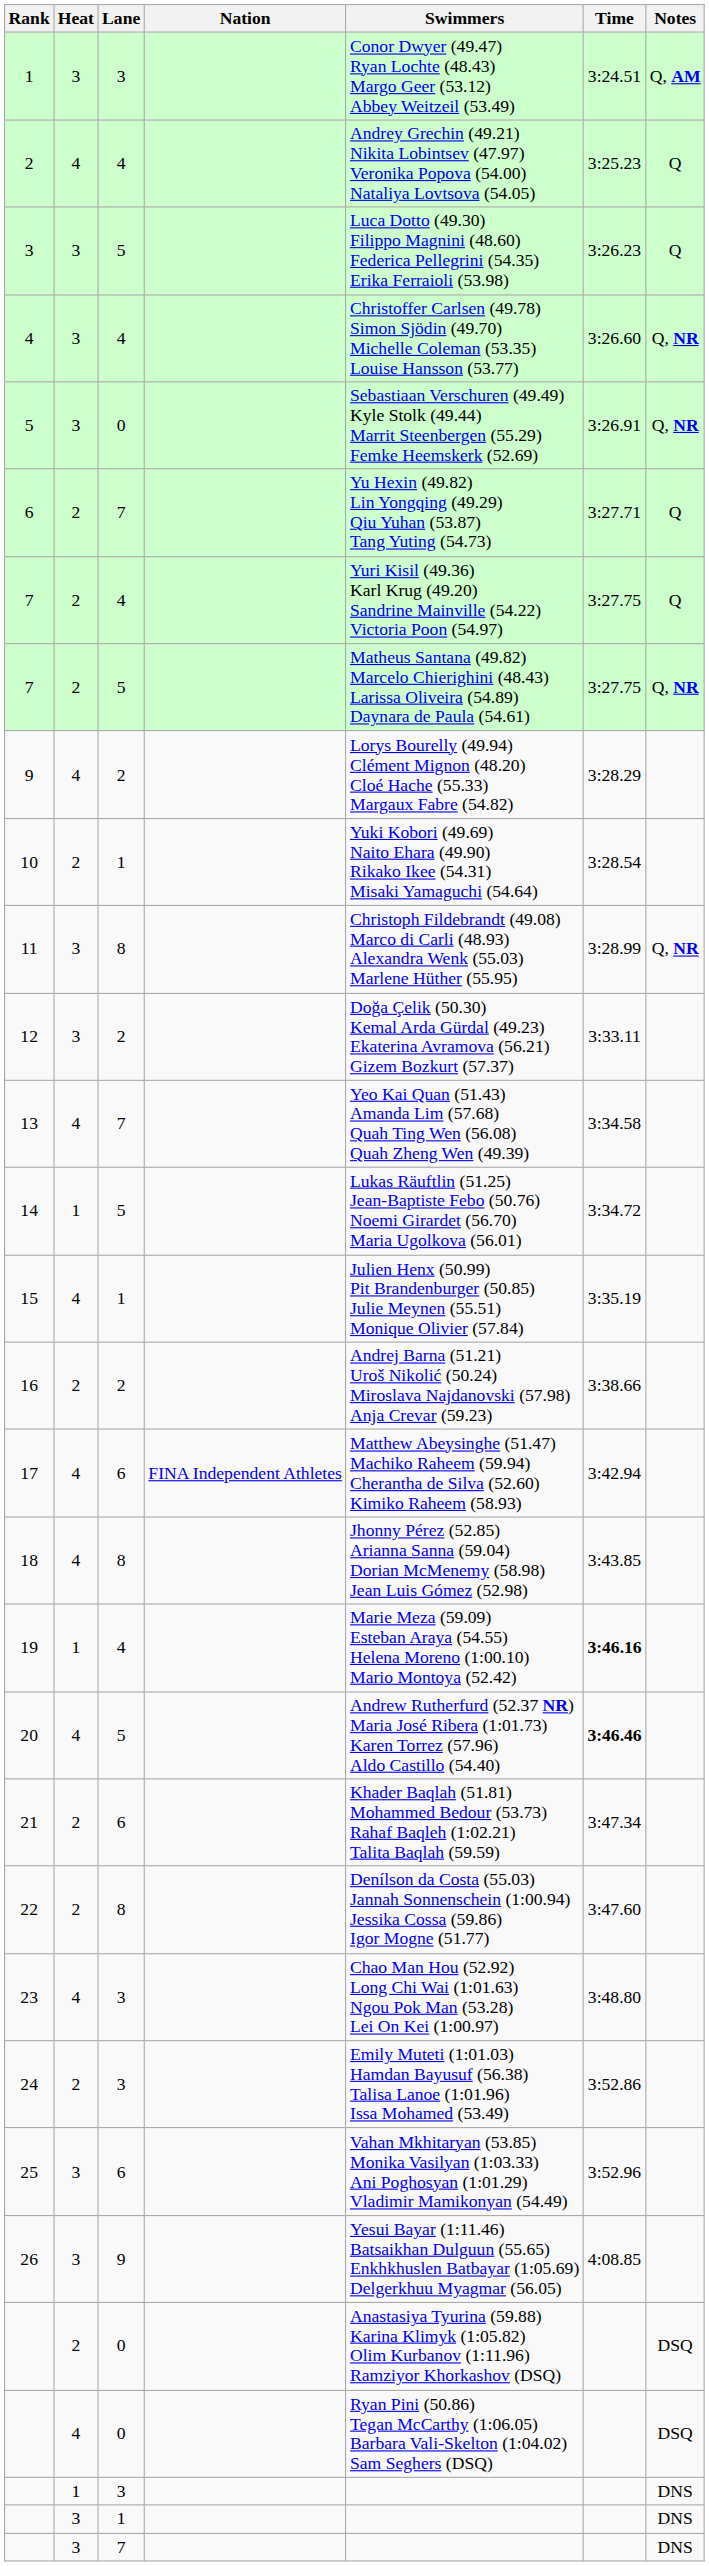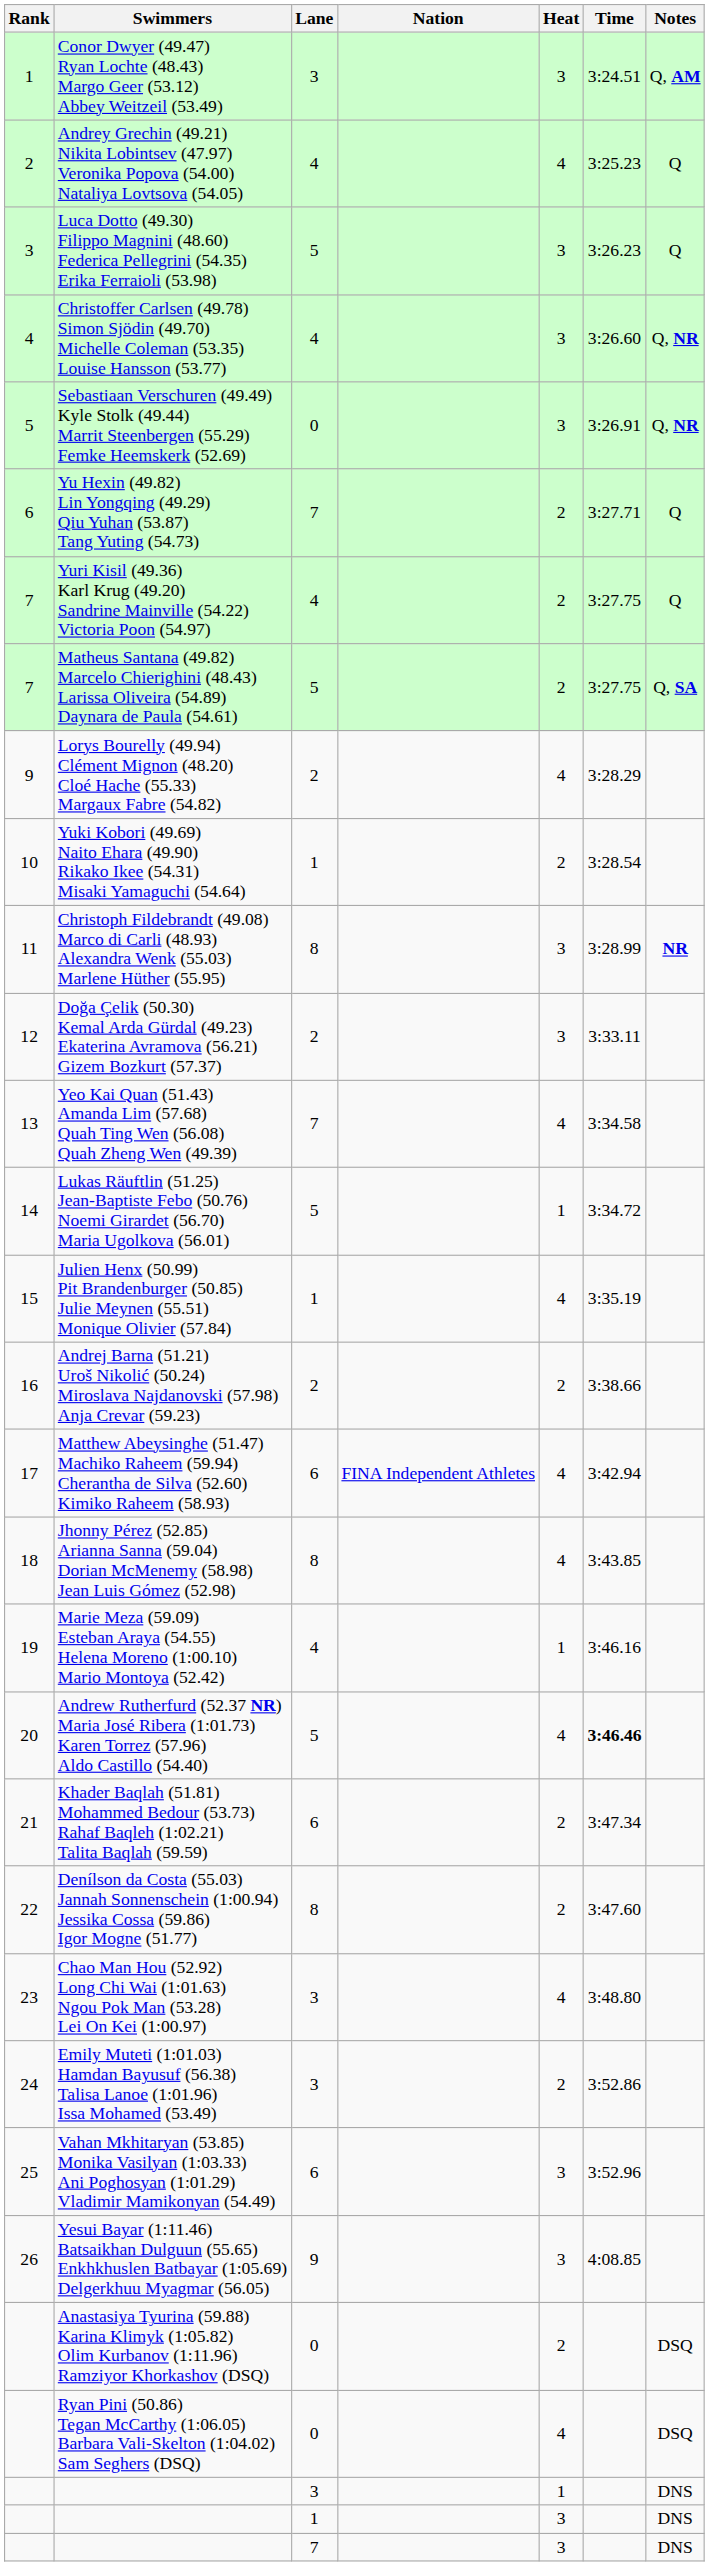 <table class="wikitable sortable" style="text-align:center">
 <tr>
 <th>Rank</th>
-<th>Heat</th>
+<th>Swimmers</th>
 <th>Lane</th>
 <th>Nation</th>
-<th>Swimmers</th>
+<th>Heat</th>
 <th>Time</th>
 <th>Notes</th>
 </tr>
 <tr bgcolor=ccffcc>
 <td>1</td>
-<td>3</td>
+<td align=left><a href='#'>Conor Dwyer</a> (49.47)<br><a href='#'>Ryan Lochte</a> (48.43)<br><a href='#'>Margo Geer</a> (53.12)<br><a href='#'>Abbey Weitzeil</a> (53.49)</td>
 <td>3</td>
 <td align=left></td>
-<td align=left><a href='#'>Conor Dwyer</a> (49.47)<br><a href='#'>Ryan Lochte</a> (48.43)<br><a href='#'>Margo Geer</a> (53.12)<br><a href='#'>Abbey Weitzeil</a> (53.49)</td>
+<td>3</td>
 <td>3:24.51</td>
 <td>Q, <strong><a href='#'>AM</a></strong></td>
 </tr>
 <tr bgcolor=ccffcc>
 <td>2</td>
-<td>4</td>
+<td align=left><a href='#'>Andrey Grechin</a> (49.21)<br><a href='#'>Nikita Lobintsev</a> (47.97)<br><a href='#'>Veronika Popova</a> (54.00)<br><a href='#'>Nataliya Lovtsova</a> (54.05)</td>
 <td>4</td>
 <td align=left></td>
-<td align=left><a href='#'>Andrey Grechin</a> (49.21)<br><a href='#'>Nikita Lobintsev</a> (47.97)<br><a href='#'>Veronika Popova</a> (54.00)<br><a href='#'>Nataliya Lovtsova</a> (54.05)</td>
+<td>4</td>
 <td>3:25.23</td>
 <td>Q</td>
 </tr>
 <tr bgcolor=ccffcc>
 <td>3</td>
-<td>3</td>
+<td align=left><a href='#'>Luca Dotto</a> (49.30)<br><a href='#'>Filippo Magnini</a> (48.60)<br><a href='#'>Federica Pellegrini</a> (54.35)<br><a href='#'>Erika Ferraioli</a> (53.98)</td>
 <td>5</td>
 <td align=left></td>
-<td align=left><a href='#'>Luca Dotto</a> (49.30)<br><a href='#'>Filippo Magnini</a> (48.60)<br><a href='#'>Federica Pellegrini</a> (54.35)<br><a href='#'>Erika Ferraioli</a> (53.98)</td>
+<td>3</td>
 <td>3:26.23</td>
 <td>Q</td>
 </tr>
 <tr bgcolor=ccffcc>
 <td>4</td>
-<td>3</td>
+<td align=left><a href='#'>Christoffer Carlsen</a> (49.78)<br><a href='#'>Simon Sjödin</a> (49.70)<br><a href='#'>Michelle Coleman</a> (53.35)<br><a href='#'>Louise Hansson</a> (53.77)</td>
 <td>4</td>
 <td align=left></td>
-<td align=left><a href='#'>Christoffer Carlsen</a> (49.78)<br><a href='#'>Simon Sjödin</a> (49.70)<br><a href='#'>Michelle Coleman</a> (53.35)<br><a href='#'>Louise Hansson</a> (53.77)</td>
+<td>3</td>
 <td>3:26.60</td>
 <td>Q, <strong><a href='#'>NR</a></strong></td>
 </tr>
 <tr bgcolor=ccffcc>
 <td>5</td>
-<td>3</td>
+<td align=left><a href='#'>Sebastiaan Verschuren</a> (49.49)<br>Kyle Stolk (49.44)<br><a href='#'>Marrit Steenbergen</a> (55.29)<br><a href='#'>Femke Heemskerk</a> (52.69)</td>
 <td>0</td>
 <td align=left></td>
-<td align=left><a href='#'>Sebastiaan Verschuren</a> (49.49)<br>Kyle Stolk (49.44)<br><a href='#'>Marrit Steenbergen</a> (55.29)<br><a href='#'>Femke Heemskerk</a> (52.69)</td>
+<td>3</td>
 <td>3:26.91</td>
 <td>Q, <strong><a href='#'>NR</a></strong></td>
 </tr>
 <tr bgcolor=ccffcc>
 <td>6</td>
-<td>2</td>
+<td align=left><a href='#'>Yu Hexin</a> (49.82)<br><a href='#'>Lin Yongqing</a> (49.29)<br><a href='#'>Qiu Yuhan</a> (53.87)<br><a href='#'>Tang Yuting</a> (54.73)</td>
 <td>7</td>
 <td align=left></td>
-<td align=left><a href='#'>Yu Hexin</a> (49.82)<br><a href='#'>Lin Yongqing</a> (49.29)<br><a href='#'>Qiu Yuhan</a> (53.87)<br><a href='#'>Tang Yuting</a> (54.73)</td>
+<td>2</td>
 <td>3:27.71</td>
 <td>Q</td>
 </tr>
 <tr bgcolor=ccffcc>
 <td>7</td>
-<td>2</td>
+<td align=left><a href='#'>Yuri Kisil</a> (49.36)<br>Karl Krug (49.20)<br><a href='#'>Sandrine Mainville</a> (54.22)<br><a href='#'>Victoria Poon</a> (54.97)</td>
 <td>4</td>
 <td align=left></td>
-<td align=left><a href='#'>Yuri Kisil</a> (49.36)<br>Karl Krug (49.20)<br><a href='#'>Sandrine Mainville</a> (54.22)<br><a href='#'>Victoria Poon</a> (54.97)</td>
+<td>2</td>
 <td>3:27.75</td>
 <td>Q</td>
 </tr>
 <tr bgcolor=ccffcc>
 <td>7</td>
-<td>2</td>
+<td align=left><a href='#'>Matheus Santana</a> (49.82)<br><a href='#'>Marcelo Chierighini</a> (48.43)<br><a href='#'>Larissa Oliveira</a> (54.89)<br><a href='#'>Daynara de Paula</a> (54.61)</td>
 <td>5</td>
 <td align=left></td>
-<td align=left><a href='#'>Matheus Santana</a> (49.82)<br><a href='#'>Marcelo Chierighini</a> (48.43)<br><a href='#'>Larissa Oliveira</a> (54.89)<br><a href='#'>Daynara de Paula</a> (54.61)</td>
+<td>2</td>
 <td>3:27.75</td>
-<td>Q, <strong><a href='#'>NR</a></strong></td>
+<td>Q, <strong><a href='#'>SA</a></strong></td>
 </tr>
 <tr>
 <td>9</td>
-<td>4</td>
+<td align=left><a href='#'>Lorys Bourelly</a> (49.94)<br><a href='#'>Clément Mignon</a> (48.20)<br><a href='#'>Cloé Hache</a> (55.33)<br><a href='#'>Margaux Fabre</a> (54.82)</td>
 <td>2</td>
 <td align=left></td>
-<td align=left><a href='#'>Lorys Bourelly</a> (49.94)<br><a href='#'>Clément Mignon</a> (48.20)<br><a href='#'>Cloé Hache</a> (55.33)<br><a href='#'>Margaux Fabre</a> (54.82)</td>
+<td>4</td>
 <td>3:28.29</td>
 <td></td>
 </tr>
 <tr>
 <td>10</td>
-<td>2</td>
+<td align=left><a href='#'>Yuki Kobori</a> (49.69)<br><a href='#'>Naito Ehara</a> (49.90)<br><a href='#'>Rikako Ikee</a> (54.31)<br><a href='#'>Misaki Yamaguchi</a> (54.64)</td>
 <td>1</td>
 <td align=left></td>
-<td align=left><a href='#'>Yuki Kobori</a> (49.69)<br><a href='#'>Naito Ehara</a> (49.90)<br><a href='#'>Rikako Ikee</a> (54.31)<br><a href='#'>Misaki Yamaguchi</a> (54.64)</td>
+<td>2</td>
 <td>3:28.54</td>
 <td></td>
 </tr>
 <tr>
 <td>11</td>
-<td>3</td>
+<td align=left><a href='#'>Christoph Fildebrandt</a> (49.08)<br><a href='#'>Marco di Carli</a> (48.93)<br><a href='#'>Alexandra Wenk</a> (55.03)<br><a href='#'>Marlene Hüther</a> (55.95)</td>
 <td>8</td>
 <td align=left></td>
-<td align=left><a href='#'>Christoph Fildebrandt</a> (49.08)<br><a href='#'>Marco di Carli</a> (48.93)<br><a href='#'>Alexandra Wenk</a> (55.03)<br><a href='#'>Marlene Hüther</a> (55.95)</td>
+<td>3</td>
 <td>3:28.99</td>
-<td>Q, <strong><a href='#'>NR</a></strong></td>
+<td><strong><a href='#'>NR</a></strong></td>
 </tr>
 <tr>
 <td>12</td>
-<td>3</td>
+<td align=left><a href='#'>Doğa Çelik</a> (50.30)<br><a href='#'>Kemal Arda Gürdal</a> (49.23)<br><a href='#'>Ekaterina Avramova</a> (56.21)<br><a href='#'>Gizem Bozkurt</a> (57.37)</td>
 <td>2</td>
 <td align=left></td>
-<td align=left><a href='#'>Doğa Çelik</a> (50.30)<br><a href='#'>Kemal Arda Gürdal</a> (49.23)<br><a href='#'>Ekaterina Avramova</a> (56.21)<br><a href='#'>Gizem Bozkurt</a> (57.37)</td>
+<td>3</td>
 <td>3:33.11</td>
 <td></td>
 </tr>
 <tr>
 <td>13</td>
-<td>4</td>
+<td align=left><a href='#'>Yeo Kai Quan</a> (51.43)<br><a href='#'>Amanda Lim</a> (57.68)<br><a href='#'>Quah Ting Wen</a> (56.08)<br><a href='#'>Quah Zheng Wen</a> (49.39)</td>
 <td>7</td>
 <td align=left></td>
-<td align=left><a href='#'>Yeo Kai Quan</a> (51.43)<br><a href='#'>Amanda Lim</a> (57.68)<br><a href='#'>Quah Ting Wen</a> (56.08)<br><a href='#'>Quah Zheng Wen</a> (49.39)</td>
+<td>4</td>
 <td>3:34.58</td>
 <td></td>
 </tr>
 <tr>
 <td>14</td>
-<td>1</td>
+<td align=left><a href='#'>Lukas Räuftlin</a> (51.25)<br><a href='#'>Jean-Baptiste Febo</a> (50.76)<br><a href='#'>Noemi Girardet</a> (56.70)<br><a href='#'>Maria Ugolkova</a> (56.01)</td>
 <td>5</td>
 <td align=left></td>
-<td align=left><a href='#'>Lukas Räuftlin</a> (51.25)<br><a href='#'>Jean-Baptiste Febo</a> (50.76)<br><a href='#'>Noemi Girardet</a> (56.70)<br><a href='#'>Maria Ugolkova</a> (56.01)</td>
+<td>1</td>
 <td>3:34.72</td>
 <td></td>
 </tr>
 <tr>
 <td>15</td>
-<td>4</td>
+<td align=left><a href='#'>Julien Henx</a> (50.99)<br><a href='#'>Pit Brandenburger</a> (50.85)<br><a href='#'>Julie Meynen</a> (55.51)<br><a href='#'>Monique Olivier</a> (57.84)</td>
 <td>1</td>
 <td align=left></td>
-<td align=left><a href='#'>Julien Henx</a> (50.99)<br><a href='#'>Pit Brandenburger</a> (50.85)<br><a href='#'>Julie Meynen</a> (55.51)<br><a href='#'>Monique Olivier</a> (57.84)</td>
+<td>4</td>
 <td>3:35.19</td>
 <td></td>
 </tr>
 <tr>
 <td>16</td>
-<td>2</td>
+<td align=left><a href='#'>Andrej Barna</a> (51.21)<br><a href='#'>Uroš Nikolić</a> (50.24)<br><a href='#'>Miroslava Najdanovski</a> (57.98)<br><a href='#'>Anja Crevar</a> (59.23)</td>
 <td>2</td>
 <td align=left></td>
-<td align=left><a href='#'>Andrej Barna</a> (51.21)<br><a href='#'>Uroš Nikolić</a> (50.24)<br><a href='#'>Miroslava Najdanovski</a> (57.98)<br><a href='#'>Anja Crevar</a> (59.23)</td>
+<td>2</td>
 <td>3:38.66</td>
 <td></td>
 </tr>
 <tr>
 <td>17</td>
-<td>4</td>
+<td align=left><a href='#'>Matthew Abeysinghe</a> (51.47)<br><a href='#'>Machiko Raheem</a> (59.94)<br><a href='#'>Cherantha de Silva</a> (52.60)<br><a href='#'>Kimiko Raheem</a> (58.93)</td>
 <td>6</td>
 <td align=left><a href='#'>FINA Independent Athletes</a></td>
-<td align=left><a href='#'>Matthew Abeysinghe</a> (51.47)<br><a href='#'>Machiko Raheem</a> (59.94)<br><a href='#'>Cherantha de Silva</a> (52.60)<br><a href='#'>Kimiko Raheem</a> (58.93)</td>
+<td>4</td>
 <td>3:42.94</td>
 <td></td>
 </tr>
 <tr>
 <td>18</td>
-<td>4</td>
+<td align=left><a href='#'>Jhonny Pérez</a> (52.85)<br><a href='#'>Arianna Sanna</a> (59.04)<br><a href='#'>Dorian McMenemy</a> (58.98)<br><a href='#'>Jean Luis Gómez</a> (52.98)</td>
 <td>8</td>
 <td align=left></td>
-<td align=left><a href='#'>Jhonny Pérez</a> (52.85)<br><a href='#'>Arianna Sanna</a> (59.04)<br><a href='#'>Dorian McMenemy</a> (58.98)<br><a href='#'>Jean Luis Gómez</a> (52.98)</td>
+<td>4</td>
 <td>3:43.85</td>
 <td></td>
 </tr>
 <tr>
 <td>19</td>
-<td>1</td>
+<td align=left><a href='#'>Marie Meza</a> (59.09)<br><a href='#'>Esteban Araya</a> (54.55)<br><a href='#'>Helena Moreno</a> (1:00.10)<br><a href='#'>Mario Montoya</a> (52.42)</td>
 <td>4</td>
 <td align=left></td>
-<td align=left><a href='#'>Marie Meza</a> (59.09)<br><a href='#'>Esteban Araya</a> (54.55)<br><a href='#'>Helena Moreno</a> (1:00.10)<br><a href='#'>Mario Montoya</a> (52.42)</td>
-<td><strong>3:46.16</strong></td>
+<td>1</td>
+<td>3:46.16</td>
 <td></td>
 </tr>
 <tr>
 <td>20</td>
-<td>4</td>
+<td align=left><a href='#'>Andrew Rutherfurd</a> (52.37 <strong><a href='#'>NR</a></strong>)<br><a href='#'>Maria José Ribera</a> (1:01.73)<br><a href='#'>Karen Torrez</a> (57.96)<br><a href='#'>Aldo Castillo</a> (54.40)</td>
 <td>5</td>
 <td align=left></td>
-<td align=left><a href='#'>Andrew Rutherfurd</a> (52.37 <strong><a href='#'>NR</a></strong>)<br><a href='#'>Maria José Ribera</a> (1:01.73)<br><a href='#'>Karen Torrez</a> (57.96)<br><a href='#'>Aldo Castillo</a> (54.40)</td>
+<td>4</td>
 <td><strong>3:46.46</strong></td>
 <td></td>
 </tr>
 <tr>
 <td>21</td>
-<td>2</td>
+<td align=left><a href='#'>Khader Baqlah</a> (51.81)<br><a href='#'>Mohammed Bedour</a> (53.73)<br><a href='#'>Rahaf Baqleh</a> (1:02.21)<br><a href='#'>Talita Baqlah</a> (59.59)</td>
 <td>6</td>
 <td align=left></td>
-<td align=left><a href='#'>Khader Baqlah</a> (51.81)<br><a href='#'>Mohammed Bedour</a> (53.73)<br><a href='#'>Rahaf Baqleh</a> (1:02.21)<br><a href='#'>Talita Baqlah</a> (59.59)</td>
+<td>2</td>
 <td>3:47.34</td>
 <td></td>
 </tr>
 <tr>
 <td>22</td>
-<td>2</td>
+<td align=left><a href='#'>Denílson da Costa</a> (55.03)<br><a href='#'>Jannah Sonnenschein</a> (1:00.94)<br><a href='#'>Jessika Cossa</a> (59.86)<br><a href='#'>Igor Mogne</a> (51.77)</td>
 <td>8</td>
 <td align=left></td>
-<td align=left><a href='#'>Denílson da Costa</a> (55.03)<br><a href='#'>Jannah Sonnenschein</a> (1:00.94)<br><a href='#'>Jessika Cossa</a> (59.86)<br><a href='#'>Igor Mogne</a> (51.77)</td>
+<td>2</td>
 <td>3:47.60</td>
 <td></td>
 </tr>
 <tr>
 <td>23</td>
-<td>4</td>
+<td align=left><a href='#'>Chao Man Hou</a> (52.92)<br><a href='#'>Long Chi Wai</a> (1:01.63)<br><a href='#'>Ngou Pok Man</a> (53.28)<br><a href='#'>Lei On Kei</a> (1:00.97)</td>
 <td>3</td>
 <td align=left></td>
-<td align=left><a href='#'>Chao Man Hou</a> (52.92)<br><a href='#'>Long Chi Wai</a> (1:01.63)<br><a href='#'>Ngou Pok Man</a> (53.28)<br><a href='#'>Lei On Kei</a> (1:00.97)</td>
+<td>4</td>
 <td>3:48.80</td>
 <td></td>
 </tr>
 <tr>
 <td>24</td>
-<td>2</td>
+<td align=left><a href='#'>Emily Muteti</a> (1:01.03)<br><a href='#'>Hamdan Bayusuf</a> (56.38)<br><a href='#'>Talisa Lanoe</a> (1:01.96)<br><a href='#'>Issa Mohamed</a> (53.49)</td>
 <td>3</td>
 <td align=left></td>
-<td align=left><a href='#'>Emily Muteti</a> (1:01.03)<br><a href='#'>Hamdan Bayusuf</a> (56.38)<br><a href='#'>Talisa Lanoe</a> (1:01.96)<br><a href='#'>Issa Mohamed</a> (53.49)</td>
+<td>2</td>
 <td>3:52.86</td>
 <td></td>
 </tr>
 <tr>
 <td>25</td>
-<td>3</td>
+<td align=left><a href='#'>Vahan Mkhitaryan</a> (53.85)<br><a href='#'>Monika Vasilyan</a> (1:03.33)<br><a href='#'>Ani Poghosyan</a> (1:01.29)<br><a href='#'>Vladimir Mamikonyan</a> (54.49)</td>
 <td>6</td>
 <td align=left></td>
-<td align=left><a href='#'>Vahan Mkhitaryan</a> (53.85)<br><a href='#'>Monika Vasilyan</a> (1:03.33)<br><a href='#'>Ani Poghosyan</a> (1:01.29)<br><a href='#'>Vladimir Mamikonyan</a> (54.49)</td>
+<td>3</td>
 <td>3:52.96</td>
 <td></td>
 </tr>
 <tr>
 <td>26</td>
-<td>3</td>
+<td align=left><a href='#'>Yesui Bayar</a> (1:11.46)<br><a href='#'>Batsaikhan Dulguun</a> (55.65)<br><a href='#'>Enkhkhuslen Batbayar</a> (1:05.69)<br><a href='#'>Delgerkhuu Myagmar</a> (56.05)</td>
 <td>9</td>
 <td align=left></td>
-<td align=left><a href='#'>Yesui Bayar</a> (1:11.46)<br><a href='#'>Batsaikhan Dulguun</a> (55.65)<br><a href='#'>Enkhkhuslen Batbayar</a> (1:05.69)<br><a href='#'>Delgerkhuu Myagmar</a> (56.05)</td>
+<td>3</td>
 <td>4:08.85</td>
 <td></td>
 </tr>
 <tr>
 <td></td>
-<td>2</td>
+<td align=left><a href='#'>Anastasiya Tyurina</a> (59.88)<br><a href='#'>Karina Klimyk</a> (1:05.82)<br><a href='#'>Olim Kurbanov</a> (1:11.96)<br><a href='#'>Ramziyor Khorkashov</a> (DSQ)</td>
 <td>0</td>
 <td align=left></td>
-<td align=left><a href='#'>Anastasiya Tyurina</a> (59.88)<br><a href='#'>Karina Klimyk</a> (1:05.82)<br><a href='#'>Olim Kurbanov</a> (1:11.96)<br><a href='#'>Ramziyor Khorkashov</a> (DSQ)</td>
+<td>2</td>
 <td></td>
 <td>DSQ</td>
 </tr>
 <tr>
 <td></td>
-<td>4</td>
+<td align=left><a href='#'>Ryan Pini</a> (50.86)<br><a href='#'>Tegan McCarthy</a> (1:06.05)<br><a href='#'>Barbara Vali-Skelton</a> (1:04.02)<br><a href='#'>Sam Seghers</a> (DSQ)</td>
 <td>0</td>
 <td align=left></td>
-<td align=left><a href='#'>Ryan Pini</a> (50.86)<br><a href='#'>Tegan McCarthy</a> (1:06.05)<br><a href='#'>Barbara Vali-Skelton</a> (1:04.02)<br><a href='#'>Sam Seghers</a> (DSQ)</td>
+<td>4</td>
 <td></td>
 <td>DSQ</td>
 </tr>
 <tr>
 <td></td>
-<td>1</td>
+<td align=left></td>
 <td>3</td>
 <td align=left></td>
-<td align=left></td>
+<td>1</td>
 <td></td>
 <td>DNS</td>
 </tr>
 <tr>
 <td></td>
-<td>3</td>
+<td align=left></td>
 <td>1</td>
 <td align=left></td>
-<td align=left></td>
+<td>3</td>
 <td></td>
 <td>DNS</td>
 </tr>
 <tr>
 <td></td>
-<td>3</td>
+<td align=left></td>
 <td>7</td>
 <td align=left></td>
-<td align=left></td>
+<td>3</td>
 <td></td>
 <td>DNS</td>
 </tr>
 </table>
